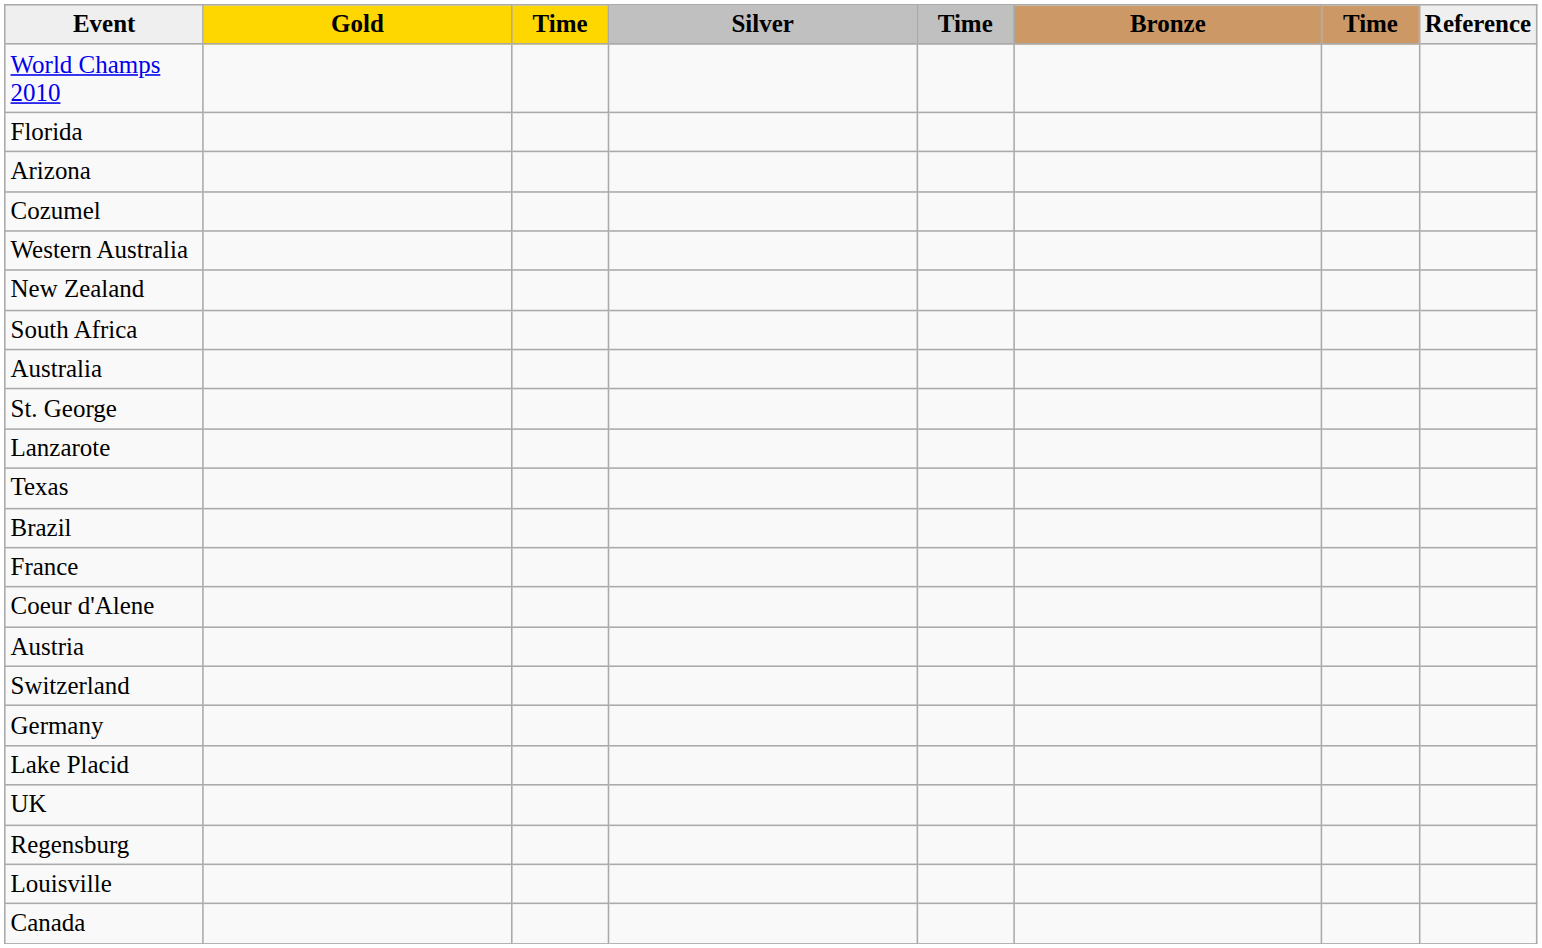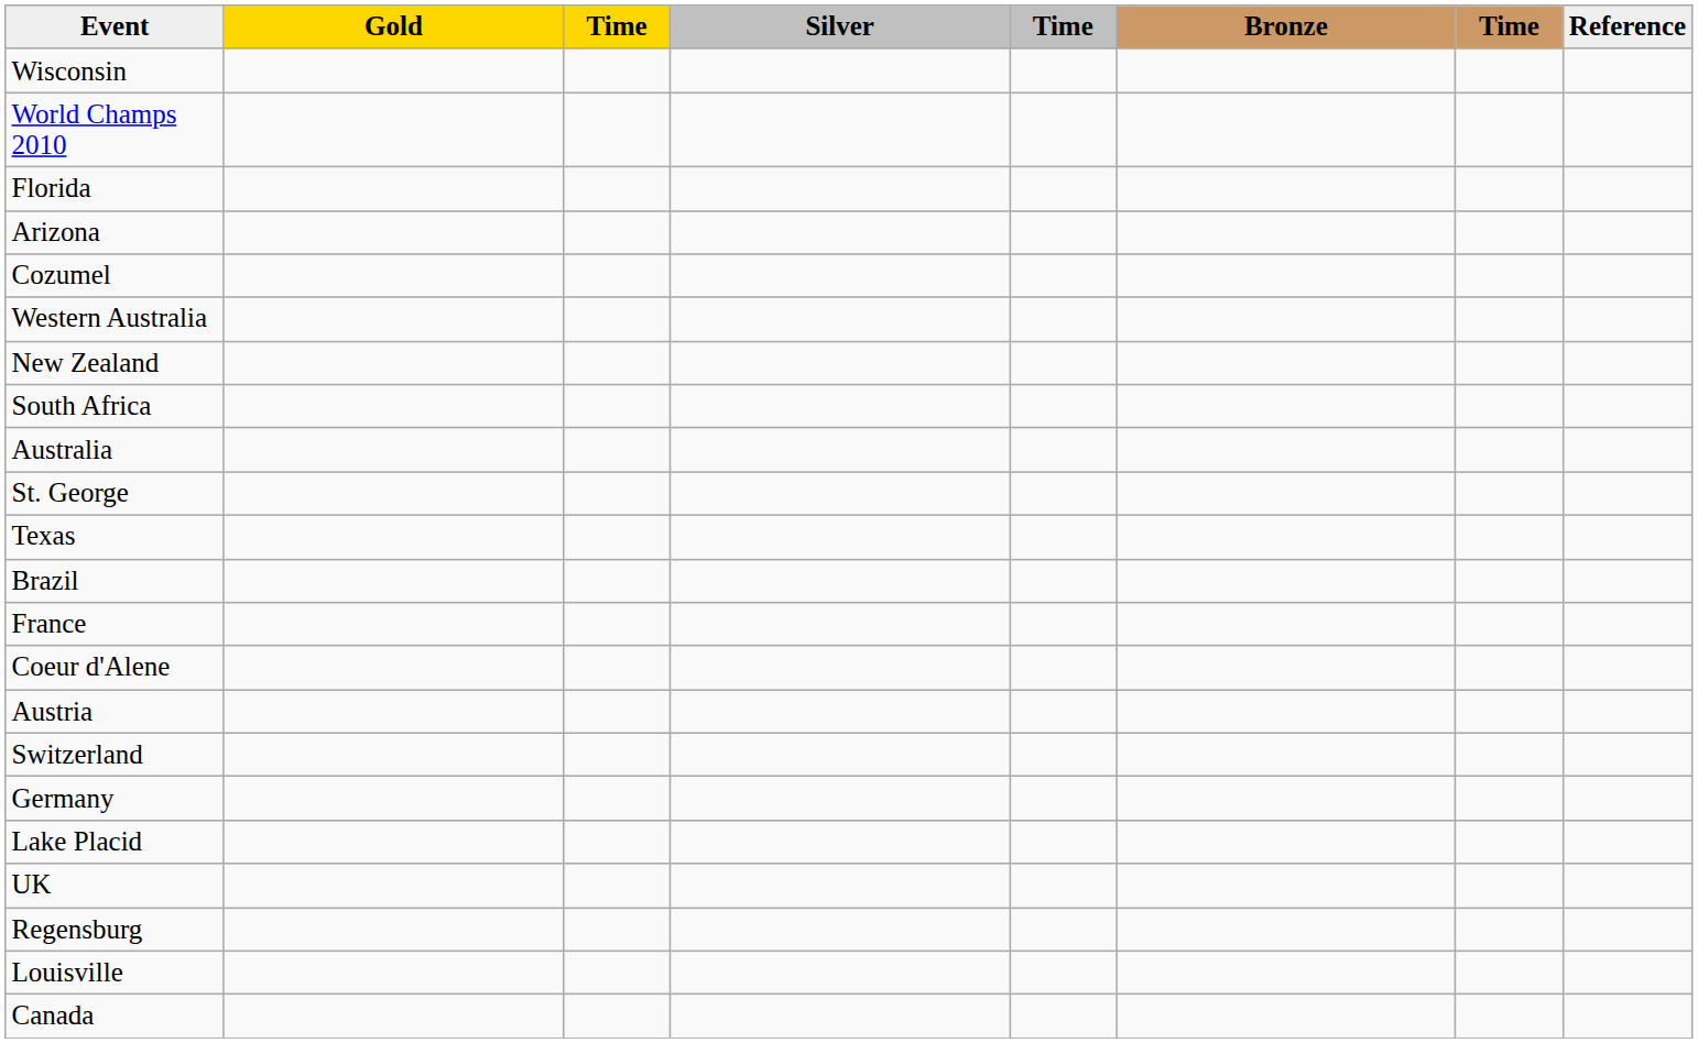 <table class="wikitable sortable">
 <tr align="center">
 <td width="120" bgcolor="efefef"><strong>Event</strong></td>
 <td width="190" bgcolor="gold"><strong>Gold</strong></td>
 <td width="55" bgcolor="gold"><strong>Time</strong></td>
 <td width="190" bgcolor="silver"><strong>Silver</strong></td>
 <td width="55" bgcolor="silver"><strong>Time</strong></td>
 <td width="190" bgcolor="cc9966"><strong>Bronze</strong></td>
 <td width="55" bgcolor="cc9966"><strong>Time</strong></td>
 <td class="unsortable" bgcolor="efefef"><strong>Reference</strong></td>
+</tr>
+<tr>
+<td>Wisconsin</td>
+<td></td>
+<td></td>
+<td></td>
+<td></td>
+<td></td>
+<td></td>
+<td></td>
 </tr>
 <tr>
 <td><a href='#'>World Champs 2010</a></td>
 <td></td>
 <td></td>
 <td></td>
 <td></td>
 <td></td>
 <td></td>
 <td></td>
 </tr>
 <tr>
 <td>Florida</td>
 <td></td>
 <td></td>
 <td></td>
 <td></td>
 <td></td>
 <td></td>
 <td></td>
 </tr>
 <tr>
 <td>Arizona</td>
 <td></td>
 <td></td>
 <td></td>
 <td></td>
 <td></td>
 <td></td>
 <td></td>
 </tr>
 <tr>
 <td>Cozumel</td>
 <td></td>
 <td></td>
 <td></td>
 <td></td>
 <td></td>
 <td></td>
 <td></td>
 </tr>
 <tr>
 <td>Western Australia</td>
 <td></td>
 <td></td>
 <td></td>
 <td></td>
 <td></td>
 <td></td>
 <td></td>
 </tr>
 <tr>
 <td>New Zealand</td>
 <td></td>
 <td></td>
 <td></td>
 <td></td>
 <td></td>
 <td></td>
 <td></td>
 </tr>
 <tr>
 <td>South Africa</td>
 <td></td>
 <td></td>
 <td></td>
 <td></td>
 <td></td>
 <td></td>
 <td></td>
 </tr>
 <tr>
 <td>Australia</td>
 <td></td>
 <td></td>
 <td></td>
 <td></td>
 <td></td>
 <td></td>
 <td></td>
 </tr>
 <tr>
 <td>St. George</td>
-<td></td>
-<td></td>
-<td></td>
-<td></td>
-<td></td>
-<td></td>
-<td></td>
-</tr>
-<tr>
-<td>Lanzarote</td>
 <td></td>
 <td></td>
 <td></td>
 <td></td>
 <td></td>
 <td></td>
 <td></td>
 </tr>
 <tr>
 <td>Texas</td>
 <td></td>
 <td></td>
 <td></td>
 <td></td>
 <td></td>
 <td></td>
 <td></td>
 </tr>
 <tr>
 <td>Brazil</td>
 <td></td>
 <td></td>
 <td></td>
 <td></td>
 <td></td>
 <td></td>
 <td></td>
 </tr>
 <tr>
 <td>France</td>
 <td></td>
 <td></td>
 <td></td>
 <td></td>
 <td></td>
 <td></td>
 <td></td>
 </tr>
 <tr>
 <td>Coeur d'Alene</td>
 <td></td>
 <td></td>
 <td></td>
 <td></td>
 <td></td>
 <td></td>
 <td></td>
 </tr>
 <tr>
 <td>Austria</td>
 <td></td>
 <td></td>
 <td></td>
 <td></td>
 <td></td>
 <td></td>
 <td></td>
 </tr>
 <tr>
 <td>Switzerland</td>
 <td></td>
 <td></td>
 <td></td>
 <td></td>
 <td></td>
 <td></td>
 <td></td>
 </tr>
 <tr>
 <td>Germany</td>
 <td></td>
 <td></td>
 <td></td>
 <td></td>
 <td></td>
 <td></td>
 <td></td>
 </tr>
 <tr>
 <td>Lake Placid</td>
 <td></td>
 <td></td>
 <td></td>
 <td></td>
 <td></td>
 <td></td>
 <td></td>
 </tr>
 <tr>
 <td>UK</td>
 <td></td>
 <td></td>
 <td></td>
 <td></td>
 <td></td>
 <td></td>
 <td></td>
 </tr>
 <tr>
 <td>Regensburg</td>
 <td></td>
 <td></td>
 <td></td>
 <td></td>
 <td></td>
 <td></td>
 <td></td>
 </tr>
 <tr>
 <td>Louisville</td>
 <td></td>
 <td></td>
 <td></td>
 <td></td>
 <td></td>
 <td></td>
 <td></td>
 </tr>
 <tr>
 <td>Canada</td>
 <td></td>
 <td></td>
 <td></td>
 <td></td>
 <td></td>
 <td></td>
 <td></td>
 </tr>
 </table>
